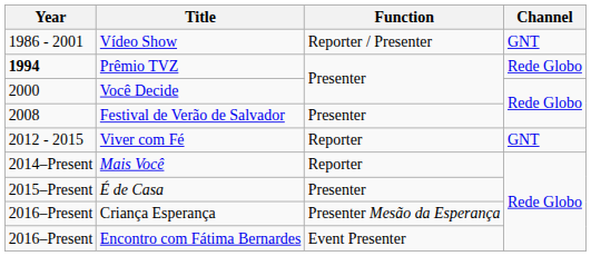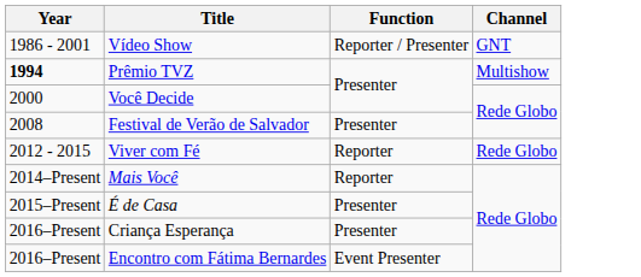 <table class="wikitable">
 <tr>
 <th>Year</th>
 <th>Title</th>
 <th>Function</th>
 <th>Channel</th>
 </tr>
 <tr>
 <td>1986 - 2001</td>
 <td><a href='#'>Vídeo Show</a></td>
 <td>Reporter / Presenter</td>
 <td><a href='#'>GNT</a></td>
 </tr>
 <tr>
 <td><strong>1994</strong></td>
 <td><a href='#'>Prêmio TVZ</a></td>
 <td rowspan="2">Presenter</td>
-<td><a href='#'>Rede Globo</a></td>
+<td><a href='#'>Multishow</a></td>
 </tr>
 <tr>
 <td>2000</td>
 <td><a href='#'>Você Decide</a></td>
 <td rowspan="2"><a href='#'>Rede Globo</a></td>
 </tr>
 <tr>
 <td>2008</td>
 <td><a href='#'>Festival de Verão de Salvador</a></td>
 <td>Presenter</td>
 </tr>
 <tr>
 <td>2012 - 2015</td>
 <td><a href='#'>Viver com Fé</a></td>
 <td>Reporter</td>
-<td><a href='#'>GNT</a></td>
+<td><a href='#'>Rede Globo</a></td>
 </tr>
 <tr>
 <td>2014–Present</td>
 <td><em><a href='#'>Mais Você</a></em></td>
 <td>Reporter</td>
 <td rowspan="4"><a href='#'>Rede Globo</a></td>
 </tr>
 <tr>
 <td>2015–Present</td>
 <td><em>É de Casa</em></td>
 <td>Presenter</td>
 </tr>
 <tr>
 <td>2016–Present</td>
 <td>Criança Esperança</td>
-<td>Presenter <em>Mesão da Esperança</em></td>
+<td>Presenter</td>
 </tr>
 <tr>
 <td>2016–Present</td>
 <td><a href='#'>Encontro com Fátima Bernardes</a></td>
 <td>Event Presenter</td>
 </tr>
 </table>
